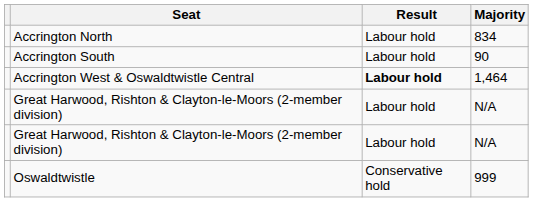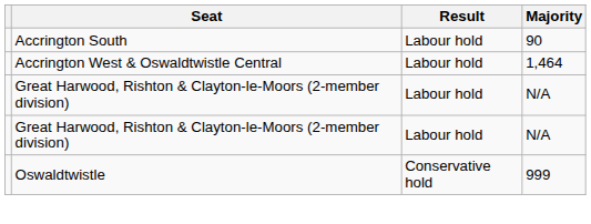 <table class="wikitable" style="right; width:50%">
 <tr>
 <th></th>
 <th>Seat</th>
 <th>Result</th>
 <th>Majority</th>
-</tr>
-<tr>
-<td></td>
-<td>Accrington North</td>
-<td>Labour hold</td>
-<td>834</td>
 </tr>
 <tr>
 <td></td>
 <td>Accrington South</td>
 <td>Labour hold</td>
 <td>90</td>
 </tr>
 <tr>
 <td></td>
 <td>Accrington West & Oswaldtwistle Central</td>
-<td><strong>Labour hold</strong></td>
+<td>Labour hold</td>
 <td>1,464</td>
 </tr>
 <tr>
 <td></td>
 <td>Great Harwood, Rishton & Clayton-le-Moors (2-member division)</td>
 <td>Labour hold</td>
 <td>N/A</td>
 </tr>
 <tr>
 <td></td>
 <td>Great Harwood, Rishton & Clayton-le-Moors (2-member division)</td>
 <td>Labour hold</td>
 <td>N/A</td>
 </tr>
 <tr>
 <td></td>
 <td>Oswaldtwistle</td>
 <td>Conservative hold</td>
 <td>999</td>
 </tr>
 </table>
